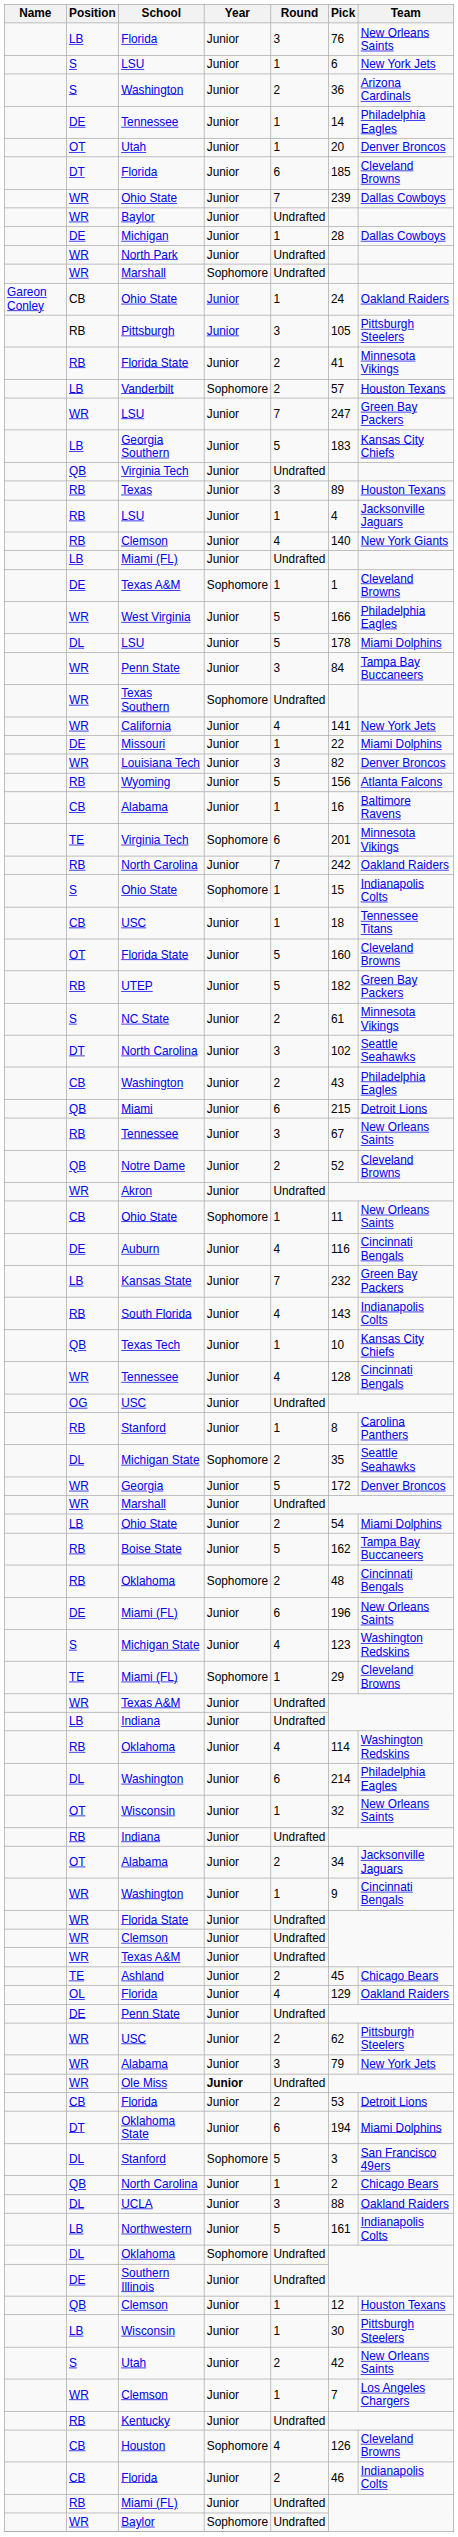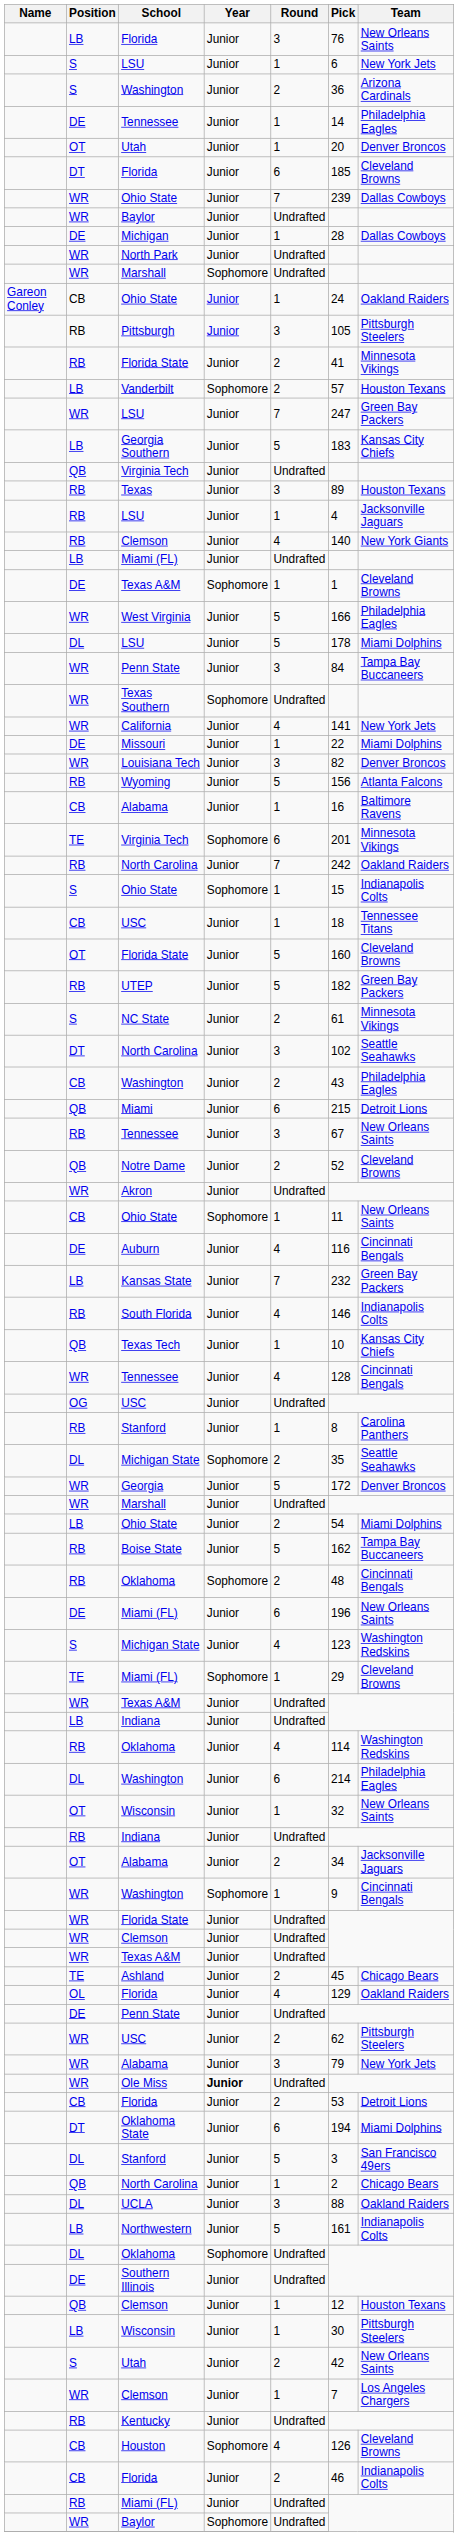 <table class="wikitable sortable" style="text-align: left;">
 <tr>
 <th>Name</th>
 <th>Position</th>
 <th>School</th>
 <th>Year</th>
 <th>Round</th>
 <th>Pick</th>
 <th>Team</th>
 </tr>
 <tr>
 <td></td>
 <td><a href='#'>LB</a></td>
 <td><a href='#'>Florida</a></td>
 <td> Junior</td>
 <td>3</td>
 <td>76</td>
 <td><a href='#'>New Orleans Saints</a></td>
 </tr>
 <tr>
 <td></td>
 <td><a href='#'>S</a></td>
 <td><a href='#'>LSU</a></td>
 <td>Junior</td>
 <td>1</td>
 <td>6</td>
 <td><a href='#'>New York Jets</a></td>
 </tr>
 <tr>
 <td></td>
 <td><a href='#'>S</a></td>
 <td><a href='#'>Washington</a></td>
 <td>Junior</td>
 <td>2</td>
 <td>36</td>
 <td><a href='#'>Arizona Cardinals</a></td>
 </tr>
 <tr>
 <td></td>
 <td><a href='#'>DE</a></td>
 <td><a href='#'>Tennessee</a></td>
 <td>Junior</td>
 <td>1</td>
 <td>14</td>
 <td><a href='#'>Philadelphia Eagles</a></td>
 </tr>
 <tr>
 <td></td>
 <td><a href='#'>OT</a></td>
 <td><a href='#'>Utah</a></td>
 <td>Junior</td>
 <td>1</td>
 <td>20</td>
 <td><a href='#'>Denver Broncos</a></td>
 </tr>
 <tr>
 <td></td>
 <td><a href='#'>DT</a></td>
 <td><a href='#'>Florida</a></td>
 <td> Junior</td>
 <td>6</td>
 <td>185</td>
 <td><a href='#'>Cleveland Browns</a></td>
 </tr>
 <tr>
 <td></td>
 <td><a href='#'>WR</a></td>
 <td><a href='#'>Ohio State</a></td>
 <td> Junior</td>
 <td>7</td>
 <td>239</td>
 <td><a href='#'>Dallas Cowboys</a></td>
 </tr>
 <tr>
 <td></td>
 <td><a href='#'>WR</a></td>
 <td><a href='#'>Baylor</a></td>
 <td>Junior</td>
 <td>Undrafted</td>
 <td></td>
 <td></td>
 </tr>
 <tr>
 <td></td>
 <td><a href='#'>DE</a></td>
 <td><a href='#'>Michigan</a></td>
 <td> Junior</td>
 <td>1</td>
 <td>28</td>
 <td><a href='#'>Dallas Cowboys</a></td>
 </tr>
 <tr>
 <td></td>
 <td><a href='#'>WR</a></td>
 <td><a href='#'>North Park</a></td>
 <td>Junior</td>
 <td>Undrafted</td>
 <td></td>
 <td></td>
 </tr>
 <tr>
 <td></td>
 <td><a href='#'>WR</a></td>
 <td><a href='#'>Marshall</a></td>
 <td> Sophomore</td>
 <td>Undrafted</td>
 <td></td>
 <td></td>
 </tr>
 <tr>
 <td><a href='#'>Gareon Conley</a></td>
 <td>CB</td>
 <td><a href='#'>Ohio State</a></td>
 <td><a href='#'>Junior</a></td>
 <td>1</td>
 <td>24</td>
 <td><a href='#'>Oakland Raiders</a></td>
 </tr>
 <tr>
 <td></td>
 <td>RB</td>
 <td><a href='#'>Pittsburgh</a></td>
 <td> <a href='#'>Junior</a></td>
 <td>3</td>
 <td>105</td>
 <td><a href='#'>Pittsburgh Steelers</a></td>
 </tr>
 <tr>
 <td></td>
 <td><a href='#'>RB</a></td>
 <td><a href='#'>Florida State</a></td>
 <td> Junior</td>
 <td>2</td>
 <td>41</td>
 <td><a href='#'>Minnesota Vikings</a></td>
 </tr>
 <tr>
 <td></td>
 <td><a href='#'>LB</a></td>
 <td><a href='#'>Vanderbilt</a></td>
 <td> Sophomore</td>
 <td>2</td>
 <td>57</td>
 <td><a href='#'>Houston Texans</a></td>
 </tr>
 <tr>
 <td></td>
 <td><a href='#'>WR</a></td>
 <td><a href='#'>LSU</a></td>
 <td>Junior</td>
 <td>7</td>
 <td>247</td>
 <td><a href='#'>Green Bay Packers</a></td>
 </tr>
 <tr>
 <td></td>
 <td><a href='#'>LB</a></td>
 <td><a href='#'>Georgia Southern</a></td>
 <td> Junior</td>
 <td>5</td>
 <td>183</td>
 <td><a href='#'>Kansas City Chiefs</a></td>
 </tr>
 <tr>
 <td></td>
 <td><a href='#'>QB</a></td>
 <td><a href='#'>Virginia Tech</a></td>
 <td> Junior</td>
 <td>Undrafted</td>
 <td></td>
 <td></td>
 </tr>
 <tr>
 <td></td>
 <td><a href='#'>RB</a></td>
 <td><a href='#'>Texas</a></td>
 <td>Junior</td>
 <td>3</td>
 <td>89</td>
 <td><a href='#'>Houston Texans</a></td>
 </tr>
 <tr>
 <td></td>
 <td><a href='#'>RB</a></td>
 <td><a href='#'>LSU</a></td>
 <td>Junior</td>
 <td>1</td>
 <td>4</td>
 <td><a href='#'>Jacksonville Jaguars</a></td>
 </tr>
 <tr>
 <td></td>
 <td><a href='#'>RB</a></td>
 <td><a href='#'>Clemson</a></td>
 <td> Junior</td>
 <td>4</td>
 <td>140</td>
 <td><a href='#'>New York Giants</a></td>
 </tr>
 <tr>
 <td></td>
 <td><a href='#'>LB</a></td>
 <td><a href='#'>Miami (FL)</a></td>
 <td>Junior</td>
 <td>Undrafted</td>
 <td></td>
 <td></td>
 </tr>
 <tr>
 <td></td>
 <td><a href='#'>DE</a></td>
 <td><a href='#'>Texas A&M</a></td>
 <td> Sophomore</td>
 <td>1</td>
 <td>1</td>
 <td><a href='#'>Cleveland Browns</a></td>
 </tr>
 <tr>
 <td></td>
 <td><a href='#'>WR</a></td>
 <td><a href='#'>West Virginia</a></td>
 <td> Junior</td>
 <td>5</td>
 <td>166</td>
 <td><a href='#'>Philadelphia Eagles</a></td>
 </tr>
 <tr>
 <td></td>
 <td><a href='#'>DL</a></td>
 <td><a href='#'>LSU</a></td>
 <td>Junior</td>
 <td>5</td>
 <td>178</td>
 <td><a href='#'>Miami Dolphins</a></td>
 </tr>
 <tr>
 <td></td>
 <td><a href='#'>WR</a></td>
 <td><a href='#'>Penn State</a></td>
 <td>Junior</td>
 <td>3</td>
 <td>84</td>
 <td><a href='#'>Tampa Bay Buccaneers</a></td>
 </tr>
 <tr>
 <td></td>
 <td><a href='#'>WR</a></td>
 <td><a href='#'>Texas Southern</a></td>
 <td> Sophomore</td>
 <td>Undrafted</td>
 <td></td>
 <td></td>
 </tr>
 <tr>
 <td></td>
 <td><a href='#'>WR</a></td>
 <td><a href='#'>California</a></td>
 <td> Junior</td>
 <td>4</td>
 <td>141</td>
 <td><a href='#'>New York Jets</a></td>
 </tr>
 <tr>
 <td></td>
 <td><a href='#'>DE</a></td>
 <td><a href='#'>Missouri</a></td>
 <td> Junior</td>
 <td>1</td>
 <td>22</td>
 <td><a href='#'>Miami Dolphins</a></td>
 </tr>
 <tr>
 <td></td>
 <td><a href='#'>WR</a></td>
 <td><a href='#'>Louisiana Tech</a></td>
 <td> Junior</td>
 <td>3</td>
 <td>82</td>
 <td><a href='#'>Denver Broncos</a></td>
 </tr>
 <tr>
 <td></td>
 <td><a href='#'>RB</a></td>
 <td><a href='#'>Wyoming</a></td>
 <td>Junior</td>
 <td>5</td>
 <td>156</td>
 <td><a href='#'>Atlanta Falcons</a></td>
 </tr>
 <tr>
 <td></td>
 <td><a href='#'>CB</a></td>
 <td><a href='#'>Alabama</a></td>
 <td> Junior</td>
 <td>1</td>
 <td>16</td>
 <td><a href='#'>Baltimore Ravens</a></td>
 </tr>
 <tr>
 <td></td>
 <td><a href='#'>TE</a></td>
 <td><a href='#'>Virginia Tech</a></td>
 <td> Sophomore</td>
 <td>6</td>
 <td>201</td>
 <td><a href='#'>Minnesota Vikings</a></td>
 </tr>
 <tr>
 <td></td>
 <td><a href='#'>RB</a></td>
 <td><a href='#'>North Carolina</a></td>
 <td>Junior</td>
 <td>7</td>
 <td>242</td>
 <td><a href='#'>Oakland Raiders</a></td>
 </tr>
 <tr>
 <td></td>
 <td><a href='#'>S</a></td>
 <td><a href='#'>Ohio State</a></td>
 <td> Sophomore</td>
 <td>1</td>
 <td>15</td>
 <td><a href='#'>Indianapolis Colts</a></td>
 </tr>
 <tr>
 <td></td>
 <td><a href='#'>CB</a></td>
 <td><a href='#'>USC</a></td>
 <td>Junior</td>
 <td>1</td>
 <td>18</td>
 <td><a href='#'>Tennessee Titans</a></td>
 </tr>
 <tr>
 <td></td>
 <td><a href='#'>OT</a></td>
 <td><a href='#'>Florida State</a></td>
 <td>Junior</td>
 <td>5</td>
 <td>160</td>
 <td><a href='#'>Cleveland Browns</a></td>
 </tr>
 <tr>
 <td></td>
 <td><a href='#'>RB</a></td>
 <td><a href='#'>UTEP</a></td>
 <td> Junior</td>
 <td>5</td>
 <td>182</td>
 <td><a href='#'>Green Bay Packers</a></td>
 </tr>
 <tr>
 <td></td>
 <td><a href='#'>S</a></td>
 <td><a href='#'>NC State</a></td>
 <td>Junior</td>
 <td>2</td>
 <td>61</td>
 <td><a href='#'>Minnesota Vikings</a></td>
 </tr>
 <tr>
 <td></td>
 <td><a href='#'>DT</a></td>
 <td><a href='#'>North Carolina</a></td>
 <td> Junior</td>
 <td>3</td>
 <td>102</td>
 <td><a href='#'>Seattle Seahawks</a></td>
 </tr>
 <tr>
 <td></td>
 <td><a href='#'>CB</a></td>
 <td><a href='#'>Washington</a></td>
 <td>Junior</td>
 <td>2</td>
 <td>43</td>
 <td><a href='#'>Philadelphia Eagles</a></td>
 </tr>
 <tr>
 <td></td>
 <td><a href='#'>QB</a></td>
 <td><a href='#'>Miami</a></td>
 <td> Junior</td>
 <td>6</td>
 <td>215</td>
 <td><a href='#'>Detroit Lions</a></td>
 </tr>
 <tr>
 <td></td>
 <td><a href='#'>RB</a></td>
 <td><a href='#'>Tennessee</a></td>
 <td> Junior</td>
 <td>3</td>
 <td>67</td>
 <td><a href='#'>New Orleans Saints</a></td>
 </tr>
 <tr>
 <td></td>
 <td><a href='#'>QB</a></td>
 <td><a href='#'>Notre Dame</a></td>
 <td>Junior</td>
 <td>2</td>
 <td>52</td>
 <td><a href='#'>Cleveland Browns</a></td>
 </tr>
 <tr>
 <td></td>
 <td><a href='#'>WR</a></td>
 <td><a href='#'>Akron</a></td>
 <td> Junior</td>
 <td>Undrafted</td>
 </tr>
 <tr>
 <td></td>
 <td><a href='#'>CB</a></td>
 <td><a href='#'>Ohio State</a></td>
 <td> Sophomore</td>
 <td>1</td>
 <td>11</td>
 <td><a href='#'>New Orleans Saints</a></td>
 </tr>
 <tr>
 <td></td>
 <td><a href='#'>DE</a></td>
 <td><a href='#'>Auburn</a></td>
 <td> Junior</td>
 <td>4</td>
 <td>116</td>
 <td><a href='#'>Cincinnati Bengals</a></td>
 </tr>
 <tr>
 <td></td>
 <td><a href='#'>LB</a></td>
 <td><a href='#'>Kansas State</a></td>
 <td>Junior</td>
 <td>7</td>
 <td>232</td>
 <td><a href='#'>Green Bay Packers</a></td>
 </tr>
 <tr>
 <td></td>
 <td><a href='#'>RB</a></td>
 <td><a href='#'>South Florida</a></td>
 <td>Junior</td>
 <td>4</td>
-<td>143</td>
+<td>146</td>
 <td><a href='#'>Indianapolis Colts</a></td>
 </tr>
 <tr>
 <td></td>
 <td><a href='#'>QB</a></td>
 <td><a href='#'>Texas Tech</a></td>
 <td> Junior</td>
 <td>1</td>
 <td>10</td>
 <td><a href='#'>Kansas City Chiefs</a></td>
 </tr>
 <tr>
 <td></td>
 <td><a href='#'>WR</a></td>
 <td><a href='#'>Tennessee</a></td>
 <td>Junior</td>
 <td>4</td>
 <td>128</td>
 <td><a href='#'>Cincinnati Bengals</a></td>
 </tr>
 <tr>
 <td></td>
 <td><a href='#'>OG</a></td>
 <td><a href='#'>USC</a></td>
 <td>Junior</td>
 <td>Undrafted</td>
 </tr>
 <tr>
 <td></td>
 <td><a href='#'>RB</a></td>
 <td><a href='#'>Stanford</a></td>
 <td>Junior</td>
 <td>1</td>
 <td>8</td>
 <td><a href='#'>Carolina Panthers</a></td>
 </tr>
 <tr>
 <td></td>
 <td><a href='#'>DL</a></td>
 <td><a href='#'>Michigan State</a></td>
 <td> Sophomore</td>
 <td>2</td>
 <td>35</td>
 <td><a href='#'>Seattle Seahawks</a></td>
 </tr>
 <tr>
 <td></td>
 <td><a href='#'>WR</a></td>
 <td><a href='#'>Georgia</a></td>
 <td>Junior</td>
 <td>5</td>
 <td>172</td>
 <td><a href='#'>Denver Broncos</a></td>
 </tr>
 <tr>
 <td></td>
 <td><a href='#'>WR</a></td>
 <td><a href='#'>Marshall</a></td>
 <td> Junior</td>
 <td>Undrafted</td>
 </tr>
 <tr>
 <td></td>
 <td><a href='#'>LB</a></td>
 <td><a href='#'>Ohio State</a></td>
 <td> Junior</td>
 <td>2</td>
 <td>54</td>
 <td><a href='#'>Miami Dolphins</a></td>
 </tr>
 <tr>
 <td></td>
 <td><a href='#'>RB</a></td>
 <td><a href='#'>Boise State</a></td>
 <td>Junior</td>
 <td>5</td>
 <td>162</td>
 <td><a href='#'>Tampa Bay Buccaneers</a></td>
 </tr>
 <tr>
 <td></td>
 <td><a href='#'>RB</a></td>
 <td><a href='#'>Oklahoma</a></td>
 <td> Sophomore</td>
 <td>2</td>
 <td>48</td>
 <td><a href='#'>Cincinnati Bengals</a></td>
 </tr>
 <tr>
 <td></td>
 <td><a href='#'>DE</a></td>
 <td><a href='#'>Miami (FL)</a></td>
 <td> Junior</td>
 <td>6</td>
 <td>196</td>
 <td><a href='#'>New Orleans Saints</a></td>
 </tr>
 <tr>
 <td></td>
 <td><a href='#'>S</a></td>
 <td><a href='#'>Michigan State</a></td>
 <td>Junior</td>
 <td>4</td>
 <td>123</td>
 <td><a href='#'>Washington Redskins</a></td>
 </tr>
 <tr>
 <td></td>
 <td><a href='#'>TE</a></td>
 <td><a href='#'>Miami (FL)</a></td>
 <td> Sophomore</td>
 <td>1</td>
 <td>29</td>
 <td><a href='#'>Cleveland Browns</a></td>
 </tr>
 <tr>
 <td></td>
 <td><a href='#'>WR</a></td>
 <td><a href='#'>Texas A&M</a></td>
 <td> Junior</td>
 <td>Undrafted</td>
 </tr>
 <tr>
 <td></td>
 <td><a href='#'>LB</a></td>
 <td><a href='#'>Indiana</a></td>
 <td> Junior</td>
 <td>Undrafted</td>
 </tr>
 <tr>
 <td></td>
 <td><a href='#'>RB</a></td>
 <td><a href='#'>Oklahoma</a></td>
 <td>Junior</td>
 <td>4</td>
 <td>114</td>
 <td><a href='#'>Washington Redskins</a></td>
 </tr>
 <tr>
 <td></td>
 <td><a href='#'>DL</a></td>
 <td><a href='#'>Washington</a></td>
 <td> Junior</td>
 <td>6</td>
 <td>214</td>
 <td><a href='#'>Philadelphia Eagles</a></td>
 </tr>
 <tr>
 <td></td>
 <td><a href='#'>OT</a></td>
 <td><a href='#'>Wisconsin</a></td>
 <td> Junior</td>
 <td>1</td>
 <td>32</td>
 <td><a href='#'>New Orleans Saints</a></td>
 </tr>
 <tr>
 <td></td>
 <td><a href='#'>RB</a></td>
 <td><a href='#'>Indiana</a></td>
 <td>Junior</td>
 <td>Undrafted</td>
 </tr>
 <tr>
 <td></td>
 <td><a href='#'>OT</a></td>
 <td><a href='#'>Alabama</a></td>
 <td>Junior</td>
 <td>2</td>
 <td>34</td>
 <td><a href='#'>Jacksonville Jaguars</a></td>
 </tr>
 <tr>
 <td></td>
 <td><a href='#'>WR</a></td>
 <td><a href='#'>Washington</a></td>
-<td> Junior</td>
+<td> Sophomore</td>
 <td>1</td>
 <td>9</td>
 <td><a href='#'>Cincinnati Bengals</a></td>
 </tr>
 <tr>
 <td></td>
 <td><a href='#'>WR</a></td>
 <td><a href='#'>Florida State</a></td>
 <td>Junior</td>
 <td>Undrafted</td>
 </tr>
 <tr>
 <td></td>
 <td><a href='#'>WR</a></td>
 <td><a href='#'>Clemson</a></td>
 <td> Junior</td>
 <td>Undrafted</td>
 </tr>
 <tr>
 <td></td>
 <td><a href='#'>WR</a></td>
 <td><a href='#'>Texas A&M</a></td>
 <td> Junior</td>
 <td>Undrafted</td>
 </tr>
 <tr>
 <td></td>
 <td><a href='#'>TE</a></td>
 <td><a href='#'>Ashland</a></td>
 <td>Junior</td>
 <td>2</td>
 <td>45</td>
 <td><a href='#'>Chicago Bears</a></td>
 </tr>
 <tr>
 <td></td>
 <td><a href='#'>OL</a></td>
 <td><a href='#'>Florida</a></td>
 <td>Junior</td>
 <td>4</td>
 <td>129</td>
 <td><a href='#'>Oakland Raiders</a></td>
 </tr>
 <tr>
 <td></td>
 <td><a href='#'>DE</a></td>
 <td><a href='#'>Penn State</a></td>
 <td>Junior</td>
 <td>Undrafted</td>
 </tr>
 <tr>
 <td></td>
 <td><a href='#'>WR</a></td>
 <td><a href='#'>USC</a></td>
 <td>Junior</td>
 <td>2</td>
 <td>62</td>
 <td><a href='#'>Pittsburgh Steelers</a></td>
 </tr>
 <tr>
 <td></td>
 <td><a href='#'>WR</a></td>
 <td><a href='#'>Alabama</a></td>
 <td>Junior</td>
 <td>3</td>
 <td>79</td>
 <td><a href='#'>New York Jets</a></td>
 </tr>
 <tr>
 <td></td>
 <td><a href='#'>WR</a></td>
 <td><a href='#'>Ole Miss</a></td>
 <td><strong> Junior</strong></td>
 <td>Undrafted</td>
 </tr>
 <tr>
 <td></td>
 <td><a href='#'>CB</a></td>
 <td><a href='#'>Florida</a></td>
 <td>Junior</td>
 <td>2</td>
 <td>53</td>
 <td><a href='#'>Detroit Lions</a></td>
 </tr>
 <tr>
 <td></td>
 <td><a href='#'>DT</a></td>
 <td><a href='#'>Oklahoma State</a></td>
 <td> Junior</td>
 <td>6</td>
 <td>194</td>
 <td><a href='#'>Miami Dolphins</a></td>
 </tr>
 <tr>
 <td></td>
 <td><a href='#'>DL</a></td>
 <td><a href='#'>Stanford</a></td>
-<td> Sophomore</td>
+<td> Junior</td>
 <td>5</td>
 <td>3</td>
 <td><a href='#'>San Francisco 49ers</a></td>
 </tr>
 <tr>
 <td></td>
 <td><a href='#'>QB</a></td>
 <td><a href='#'>North Carolina</a></td>
 <td> Junior</td>
 <td>1</td>
 <td>2</td>
 <td><a href='#'>Chicago Bears</a></td>
 </tr>
 <tr>
 <td></td>
 <td><a href='#'>DL</a></td>
 <td><a href='#'>UCLA</a></td>
 <td> Junior</td>
 <td>3</td>
 <td>88</td>
 <td><a href='#'>Oakland Raiders</a></td>
 </tr>
 <tr>
 <td></td>
 <td><a href='#'>LB</a></td>
 <td><a href='#'>Northwestern</a></td>
 <td> Junior</td>
 <td>5</td>
 <td>161</td>
 <td><a href='#'>Indianapolis Colts</a></td>
 </tr>
 <tr>
 <td></td>
 <td><a href='#'>DL</a></td>
 <td><a href='#'>Oklahoma</a></td>
 <td> Sophomore</td>
 <td>Undrafted</td>
 </tr>
 <tr>
 <td></td>
 <td><a href='#'>DE</a></td>
 <td><a href='#'>Southern Illinois</a></td>
 <td> Junior</td>
 <td>Undrafted</td>
 </tr>
 <tr>
 <td></td>
 <td><a href='#'>QB</a></td>
 <td><a href='#'>Clemson</a></td>
 <td>Junior</td>
 <td>1</td>
 <td>12</td>
 <td><a href='#'>Houston Texans</a></td>
 </tr>
 <tr>
 <td></td>
 <td><a href='#'>LB</a></td>
 <td><a href='#'>Wisconsin</a></td>
 <td> Junior</td>
 <td>1</td>
 <td>30</td>
 <td><a href='#'>Pittsburgh Steelers</a></td>
 </tr>
 <tr>
 <td></td>
 <td><a href='#'>S</a></td>
 <td><a href='#'>Utah</a></td>
 <td>Junior</td>
 <td>2</td>
 <td>42</td>
 <td><a href='#'>New Orleans Saints</a></td>
 </tr>
 <tr>
 <td></td>
 <td><a href='#'>WR</a></td>
 <td><a href='#'>Clemson</a></td>
 <td> Junior</td>
 <td>1</td>
 <td>7</td>
 <td><a href='#'>Los Angeles Chargers</a></td>
 </tr>
 <tr>
 <td></td>
 <td><a href='#'>RB</a></td>
 <td><a href='#'>Kentucky</a></td>
 <td>Junior</td>
 <td>Undrafted</td>
 </tr>
 <tr>
 <td></td>
 <td><a href='#'>CB</a></td>
 <td><a href='#'>Houston</a></td>
 <td> Sophomore</td>
 <td>4</td>
 <td>126</td>
 <td><a href='#'>Cleveland Browns</a></td>
 </tr>
 <tr>
 <td></td>
 <td><a href='#'>CB</a></td>
 <td><a href='#'>Florida</a></td>
 <td>Junior</td>
 <td>2</td>
 <td>46</td>
 <td><a href='#'>Indianapolis Colts</a></td>
 </tr>
 <tr>
 <td></td>
 <td><a href='#'>RB</a></td>
 <td><a href='#'>Miami (FL)</a></td>
 <td> Junior</td>
 <td>Undrafted</td>
 </tr>
 <tr>
 <td></td>
 <td><a href='#'>WR</a></td>
 <td><a href='#'>Baylor</a></td>
 <td> Sophomore</td>
 <td>Undrafted</td>
 </tr>
 <tr>
 </tr>
 </table>
